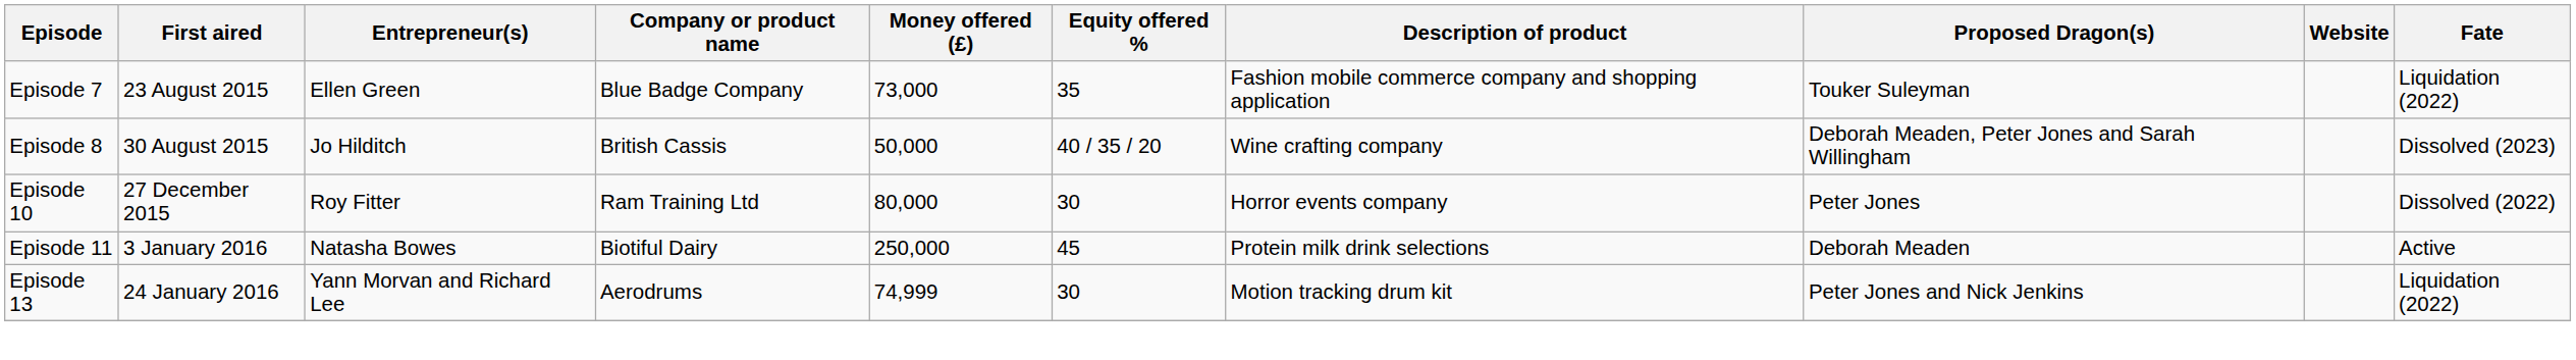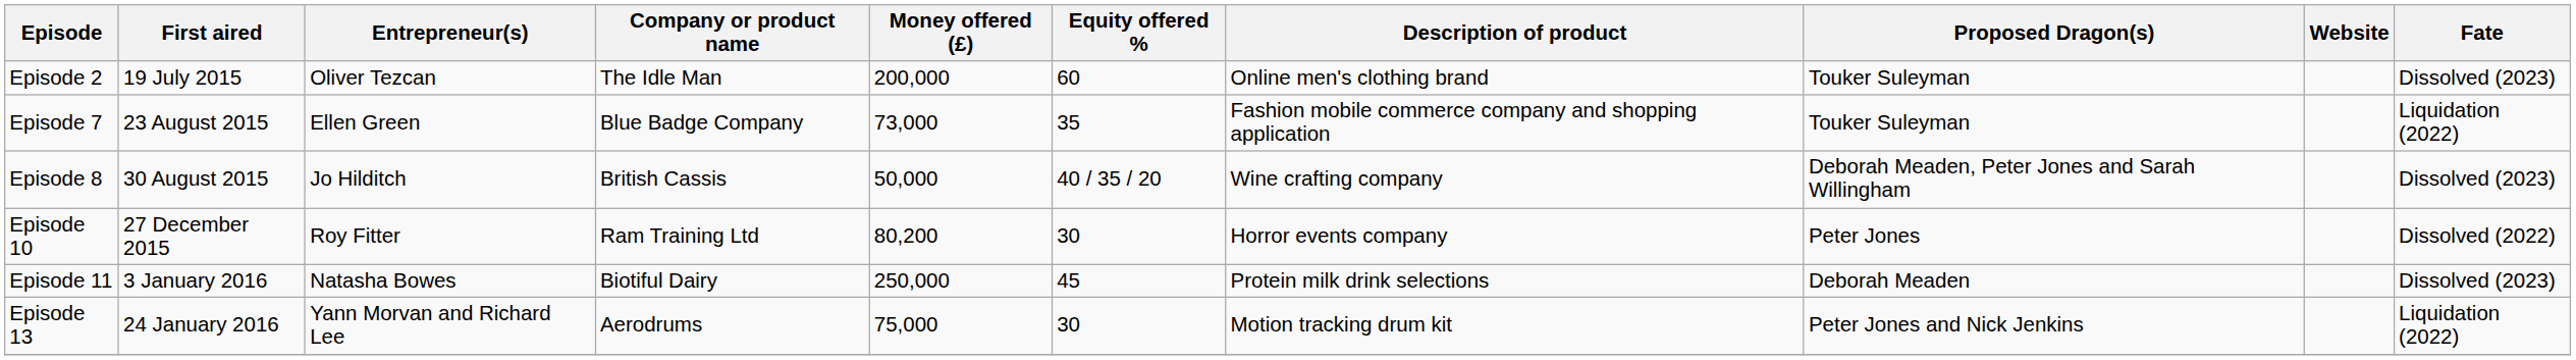 <table class="wikitable sortable">
 <tr>
 <th>Episode</th>
 <th>First aired</th>
 <th>Entrepreneur(s)</th>
 <th>Company or product name</th>
 <th>Money offered (£)</th>
 <th>Equity offered %</th>
 <th>Description of product</th>
 <th>Proposed Dragon(s)</th>
 <th>Website</th>
 <th>Fate</th>
+</tr>
+<tr>
+<td>Episode 2</td>
+<td>19 July 2015</td>
+<td>Oliver Tezcan</td>
+<td>The Idle Man</td>
+<td>200,000</td>
+<td>60</td>
+<td>Online men's clothing brand</td>
+<td>Touker Suleyman </td>
+<td></td>
+<td>Dissolved (2023) </td>
 </tr>
 <tr>
 <td>Episode 7</td>
 <td>23 August 2015</td>
 <td>Ellen Green</td>
 <td>Blue Badge Company</td>
 <td>73,000</td>
 <td>35</td>
 <td>Fashion mobile commerce company and shopping application</td>
 <td>Touker Suleyman </td>
 <td></td>
 <td>Liquidation (2022) </td>
 </tr>
 <tr>
 <td>Episode 8</td>
 <td>30 August 2015</td>
 <td>Jo Hilditch</td>
 <td>British Cassis</td>
 <td>50,000</td>
 <td>40 / 35 / 20</td>
 <td>Wine crafting company</td>
 <td>Deborah Meaden, Peter Jones and Sarah Willingham </td>
 <td></td>
 <td>Dissolved (2023) </td>
 </tr>
 <tr>
 <td>Episode 10</td>
 <td>27 December 2015</td>
 <td>Roy Fitter</td>
 <td>Ram Training Ltd</td>
-<td>80,000</td>
+<td>80,200</td>
 <td>30</td>
 <td>Horror events company</td>
 <td>Peter Jones </td>
 <td></td>
 <td>Dissolved (2022) </td>
 </tr>
 <tr>
 <td>Episode 11</td>
 <td>3 January 2016</td>
 <td>Natasha Bowes</td>
 <td>Biotiful Dairy</td>
 <td>250,000</td>
 <td>45</td>
 <td>Protein milk drink selections</td>
 <td>Deborah Meaden </td>
 <td></td>
-<td>Active </td>
+<td>Dissolved (2023) </td>
 </tr>
 <tr>
 <td>Episode 13</td>
 <td>24 January 2016</td>
 <td>Yann Morvan and Richard Lee</td>
 <td>Aerodrums</td>
-<td>74,999</td>
+<td>75,000</td>
 <td>30</td>
 <td>Motion tracking drum kit</td>
 <td>Peter Jones and Nick Jenkins </td>
 <td></td>
 <td>Liquidation (2022) </td>
 </tr>
 <tr>
 </tr>
 </table>
